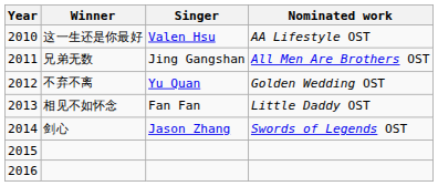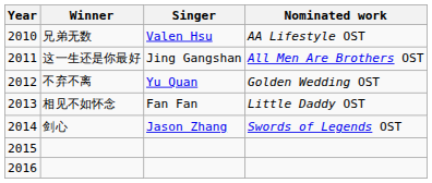 <table class="wikitable">
 <tr>
 <th>Year</th>
 <th>Winner</th>
 <th>Singer</th>
 <th>Nominated work</th>
 </tr>
 <tr>
 <td>2010</td>
-<td>这一生还是你最好</td>
+<td>兄弟无数</td>
 <td><a href='#'>Valen Hsu</a></td>
 <td><em>AA Lifestyle</em> OST</td>
 </tr>
 <tr>
 <td>2011</td>
-<td>兄弟无数</td>
+<td>这一生还是你最好</td>
 <td>Jing Gangshan</td>
 <td><em><a href='#'>All Men Are Brothers</a></em> OST</td>
 </tr>
 <tr>
 <td>2012</td>
 <td>不弃不离</td>
 <td><a href='#'>Yu Quan</a></td>
 <td><em>Golden Wedding</em> OST</td>
 </tr>
 <tr>
 <td>2013</td>
 <td>相见不如怀念</td>
 <td>Fan Fan</td>
 <td><em>Little Daddy</em> OST</td>
 </tr>
 <tr>
 <td>2014</td>
 <td>剑心</td>
 <td><a href='#'>Jason Zhang</a></td>
 <td><em><a href='#'>Swords of Legends</a></em> OST</td>
 </tr>
 <tr>
 <td>2015</td>
 <td></td>
 <td></td>
 <td></td>
 </tr>
 <tr>
 <td>2016</td>
 <td></td>
 <td></td>
 <td></td>
 </tr>
 </table>
